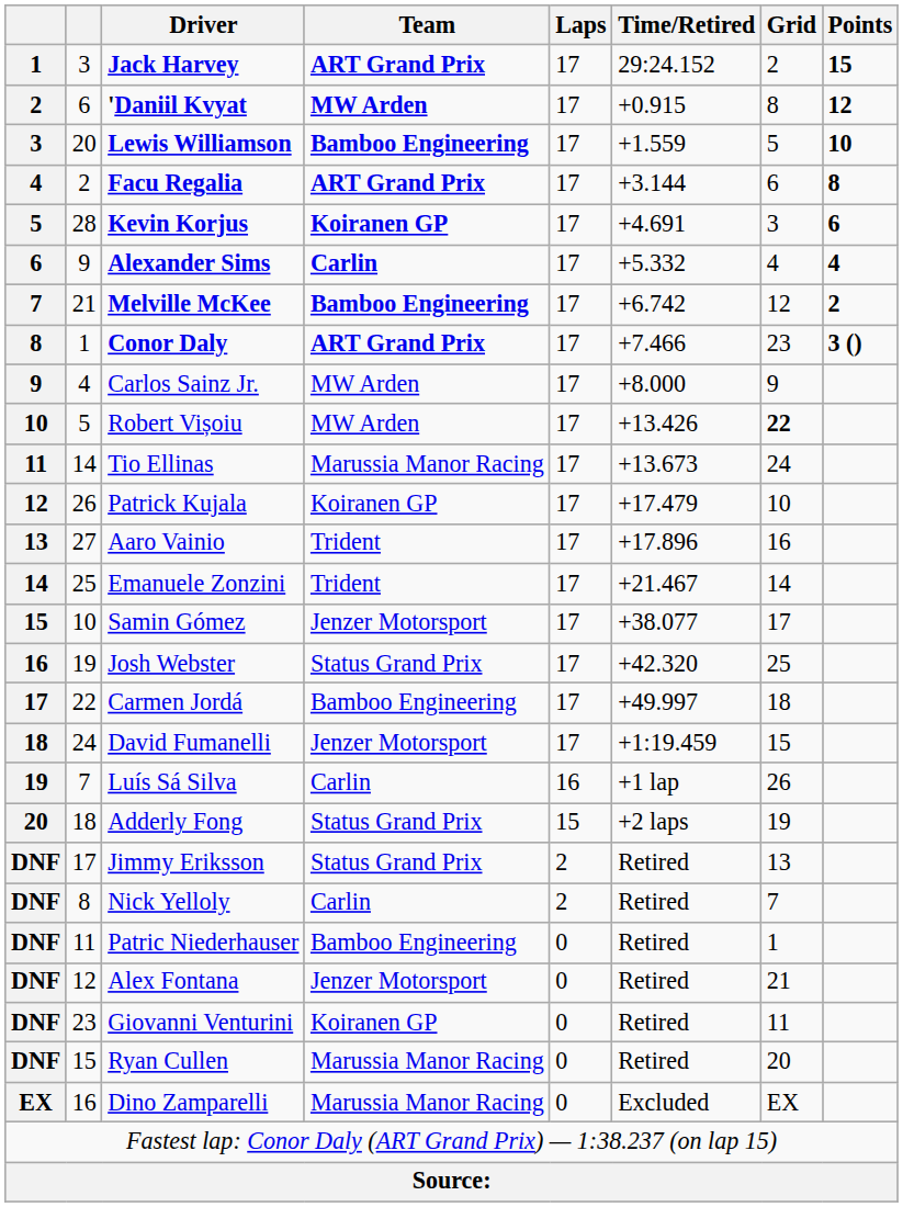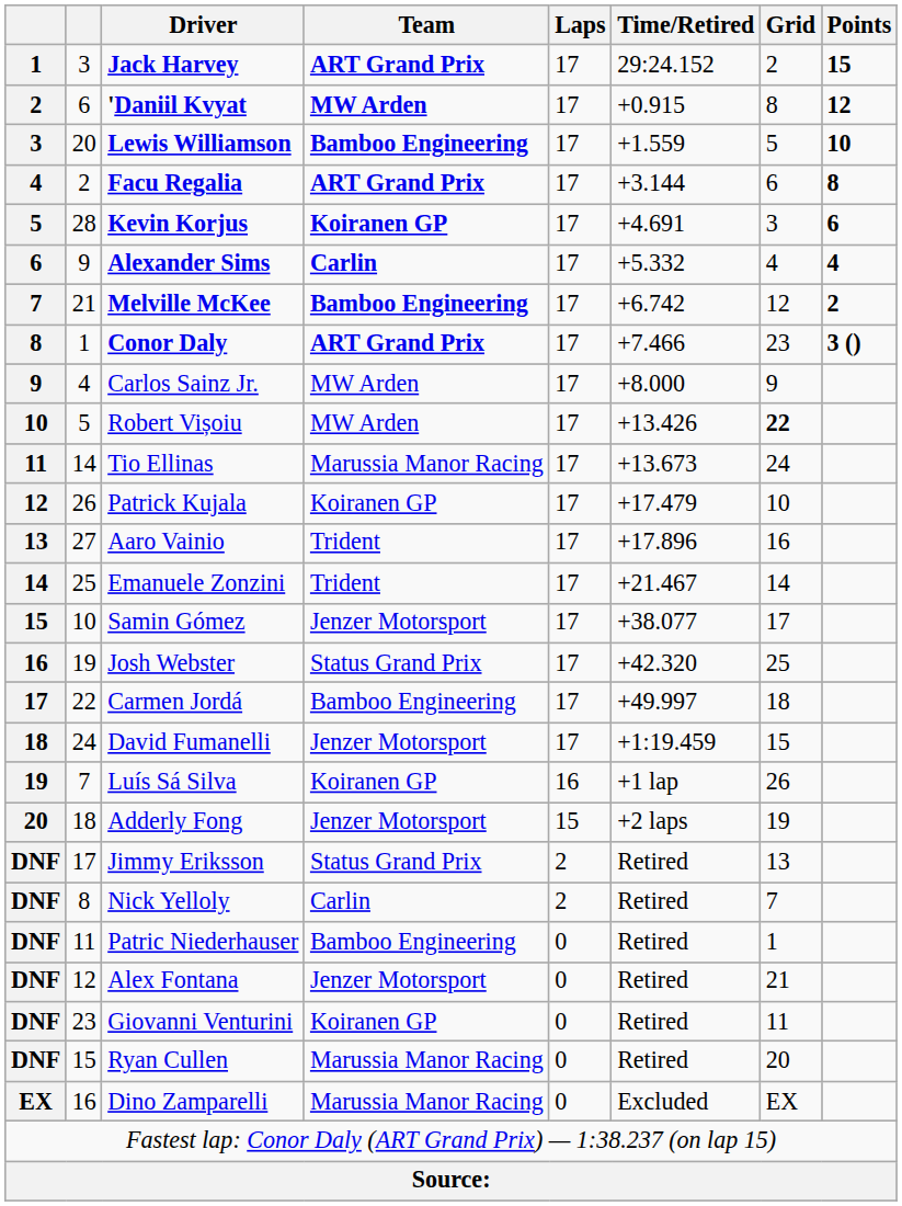 <table class="wikitable" style="font-size:85%">
 <tr>
 <th></th>
 <th></th>
 <th>Driver</th>
 <th>Team</th>
 <th>Laps</th>
 <th>Time/Retired</th>
 <th>Grid</th>
 <th>Points</th>
 </tr>
 <tr>
 <th>1</th>
 <td align="center">3</td>
 <td> <strong><a href='#'>Jack Harvey</a></strong></td>
 <td><strong><a href='#'>ART Grand Prix</a></strong></td>
 <td>17</td>
 <td>29:24.152</td>
 <td>2</td>
 <td><strong>15</strong></td>
 </tr>
 <tr>
 <th>2</th>
 <td align="center">6</td>
 <td> <strong>'<a href='#'>Daniil Kvyat</a></strong></td>
 <td><strong><a href='#'>MW Arden</a></strong></td>
 <td>17</td>
 <td>+0.915</td>
 <td>8</td>
 <td><strong>12</strong></td>
 </tr>
 <tr>
 <th>3</th>
 <td align="center">20</td>
 <td> <strong><a href='#'>Lewis Williamson</a></strong></td>
 <td><strong><a href='#'>Bamboo Engineering</a></strong></td>
 <td>17</td>
 <td>+1.559</td>
 <td>5</td>
 <td><strong>10</strong></td>
 </tr>
 <tr>
 <th>4</th>
 <td align="center">2</td>
 <td> <strong><a href='#'>Facu Regalia</a></strong></td>
 <td><strong><a href='#'>ART Grand Prix</a></strong></td>
 <td>17</td>
 <td>+3.144</td>
 <td>6</td>
 <td><strong>8</strong></td>
 </tr>
 <tr>
 <th>5</th>
 <td align="center">28</td>
 <td> <strong><a href='#'>Kevin Korjus</a></strong></td>
 <td><strong><a href='#'>Koiranen GP</a></strong></td>
 <td>17</td>
 <td>+4.691</td>
 <td>3</td>
 <td><strong>6</strong></td>
 </tr>
 <tr>
 <th>6</th>
 <td align="center">9</td>
 <td> <strong><a href='#'>Alexander Sims</a></strong></td>
 <td><strong><a href='#'>Carlin</a></strong></td>
 <td>17</td>
 <td>+5.332</td>
 <td>4</td>
 <td><strong>4</strong></td>
 </tr>
 <tr>
 <th>7</th>
 <td align="center">21</td>
 <td> <strong><a href='#'>Melville McKee</a></strong></td>
 <td><strong><a href='#'>Bamboo Engineering</a></strong></td>
 <td>17</td>
 <td>+6.742</td>
 <td>12</td>
 <td><strong>2</strong></td>
 </tr>
 <tr>
 <th>8</th>
 <td align="center">1</td>
 <td> <strong><a href='#'>Conor Daly</a></strong></td>
 <td><strong><a href='#'>ART Grand Prix</a></strong></td>
 <td>17</td>
 <td>+7.466</td>
 <td>23</td>
 <td><strong>3 ()</strong></td>
 </tr>
 <tr>
 <th>9</th>
 <td align="center">4</td>
 <td> <a href='#'>Carlos Sainz Jr.</a></td>
 <td><a href='#'>MW Arden</a></td>
 <td>17</td>
 <td>+8.000</td>
 <td>9</td>
 <td></td>
 </tr>
 <tr>
 <th>10</th>
 <td align="center">5</td>
 <td> <a href='#'>Robert Vișoiu</a></td>
 <td><a href='#'>MW Arden</a></td>
 <td>17</td>
 <td>+13.426</td>
 <td><strong>22</strong></td>
 <td></td>
 </tr>
 <tr>
 <th>11</th>
 <td align="center">14</td>
 <td> <a href='#'>Tio Ellinas</a></td>
 <td><a href='#'>Marussia Manor Racing</a></td>
 <td>17</td>
 <td>+13.673</td>
 <td>24</td>
 <td></td>
 </tr>
 <tr>
 <th>12</th>
 <td align="center">26</td>
 <td> <a href='#'>Patrick Kujala</a></td>
 <td><a href='#'>Koiranen GP</a></td>
 <td>17</td>
 <td>+17.479</td>
 <td>10</td>
 <td></td>
 </tr>
 <tr>
 <th>13</th>
 <td align="center">27</td>
 <td> <a href='#'>Aaro Vainio</a></td>
 <td><a href='#'>Trident</a></td>
 <td>17</td>
 <td>+17.896</td>
 <td>16</td>
 <td></td>
 </tr>
 <tr>
 <th>14</th>
 <td align="center">25</td>
 <td> <a href='#'>Emanuele Zonzini</a></td>
 <td><a href='#'>Trident</a></td>
 <td>17</td>
 <td>+21.467</td>
 <td>14</td>
 <td></td>
 </tr>
 <tr>
 <th>15</th>
 <td align="center">10</td>
 <td> <a href='#'>Samin Gómez</a></td>
 <td><a href='#'>Jenzer Motorsport</a></td>
 <td>17</td>
 <td>+38.077</td>
 <td>17</td>
 <td></td>
 </tr>
 <tr>
 <th>16</th>
 <td align="center">19</td>
 <td> <a href='#'>Josh Webster</a></td>
 <td><a href='#'>Status Grand Prix</a></td>
 <td>17</td>
 <td>+42.320</td>
 <td>25</td>
 <td></td>
 </tr>
 <tr>
 <th>17</th>
 <td align="center">22</td>
 <td> <a href='#'>Carmen Jordá</a></td>
 <td><a href='#'>Bamboo Engineering</a></td>
 <td>17</td>
 <td>+49.997</td>
 <td>18</td>
 <td></td>
 </tr>
 <tr>
 <th>18</th>
 <td align="center">24</td>
 <td> <a href='#'>David Fumanelli</a></td>
 <td><a href='#'>Jenzer Motorsport</a></td>
 <td>17</td>
 <td>+1:19.459</td>
 <td>15</td>
 <td></td>
 </tr>
 <tr>
 <th>19</th>
 <td align="center">7</td>
 <td> <a href='#'>Luís Sá Silva</a></td>
-<td><a href='#'>Carlin</a></td>
+<td><a href='#'>Koiranen GP</a></td>
 <td>16</td>
 <td>+1 lap</td>
 <td>26</td>
 <td></td>
 </tr>
 <tr>
 <th>20</th>
 <td align="center">18</td>
 <td> <a href='#'>Adderly Fong</a></td>
-<td><a href='#'>Status Grand Prix</a></td>
+<td><a href='#'>Jenzer Motorsport</a></td>
 <td>15</td>
 <td>+2 laps</td>
 <td>19</td>
 <td></td>
 </tr>
 <tr>
 <th>DNF</th>
 <td align="center">17</td>
 <td> <a href='#'>Jimmy Eriksson</a></td>
 <td><a href='#'>Status Grand Prix</a></td>
 <td>2</td>
 <td>Retired</td>
 <td>13</td>
 <td></td>
 </tr>
 <tr>
 <th>DNF</th>
 <td align="center">8</td>
 <td> <a href='#'>Nick Yelloly</a></td>
 <td><a href='#'>Carlin</a></td>
 <td>2</td>
 <td>Retired</td>
 <td>7</td>
 <td></td>
 </tr>
 <tr>
 <th>DNF</th>
 <td align="center">11</td>
 <td> <a href='#'>Patric Niederhauser</a></td>
 <td><a href='#'>Bamboo Engineering</a></td>
 <td>0</td>
 <td>Retired</td>
 <td>1</td>
 <td></td>
 </tr>
 <tr>
 <th>DNF</th>
 <td align="center">12</td>
 <td> <a href='#'>Alex Fontana</a></td>
 <td><a href='#'>Jenzer Motorsport</a></td>
 <td>0</td>
 <td>Retired</td>
 <td>21</td>
 <td></td>
 </tr>
 <tr>
 <th>DNF</th>
 <td align="center">23</td>
 <td> <a href='#'>Giovanni Venturini</a></td>
 <td><a href='#'>Koiranen GP</a></td>
 <td>0</td>
 <td>Retired</td>
 <td>11</td>
 <td></td>
 </tr>
 <tr>
 <th>DNF</th>
 <td align="center">15</td>
 <td> <a href='#'>Ryan Cullen</a></td>
 <td><a href='#'>Marussia Manor Racing</a></td>
 <td>0</td>
 <td>Retired</td>
 <td>20</td>
 <td></td>
 </tr>
 <tr>
 <th>EX</th>
 <td align="center">16</td>
 <td> <a href='#'>Dino Zamparelli</a></td>
 <td><a href='#'>Marussia Manor Racing</a></td>
 <td>0</td>
 <td>Excluded</td>
 <td>EX</td>
 <td></td>
 </tr>
 <tr>
 <td colspan="8" align="center"><em>Fastest lap: <a href='#'>Conor Daly</a> (<a href='#'>ART Grand Prix</a>) — 1:38.237 (on lap 15)</em></td>
 </tr>
 <tr>
 <th colspan="8">Source:</th>
 </tr>
 </table>
